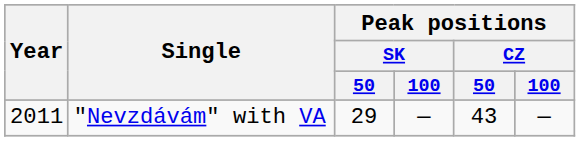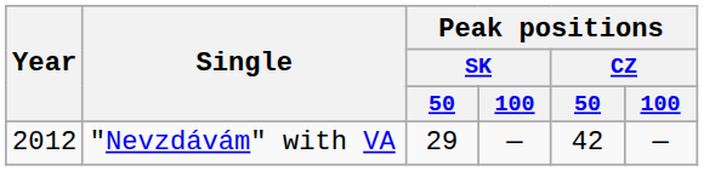 <table class="wikitable" style="text-align:center;">
 <tr>
 <th rowspan="3" width="30">Year</th>
 <th rowspan="3" width="150">Single</th>
 <th colspan="4" width="120">Peak positions</th>
 </tr>
 <tr style="font-size:smaller;">
 <th colspan="2" width="60"><a href='#'>SK</a></th>
 <th colspan="2" width="60"><a href='#'>CZ</a></th>
 </tr>
 <tr style="font-size:smaller;">
 <th width="30"><a href='#'>50</a><br></th>
 <th width="30"><a href='#'>100</a><br></th>
 <th width="30"><a href='#'>50</a><br></th>
 <th width="30"><a href='#'>100</a><br></th>
 </tr>
 <tr>
-<td>2011</td>
+<td>2012</td>
 <td align="left">"<a href='#'>Nevzdávám</a>" with <a href='#'>VA</a></td>
 <td>29</td>
 <td>—</td>
-<td>43</td>
+<td>42</td>
 <td>—</td>
 </tr>
 </table>
